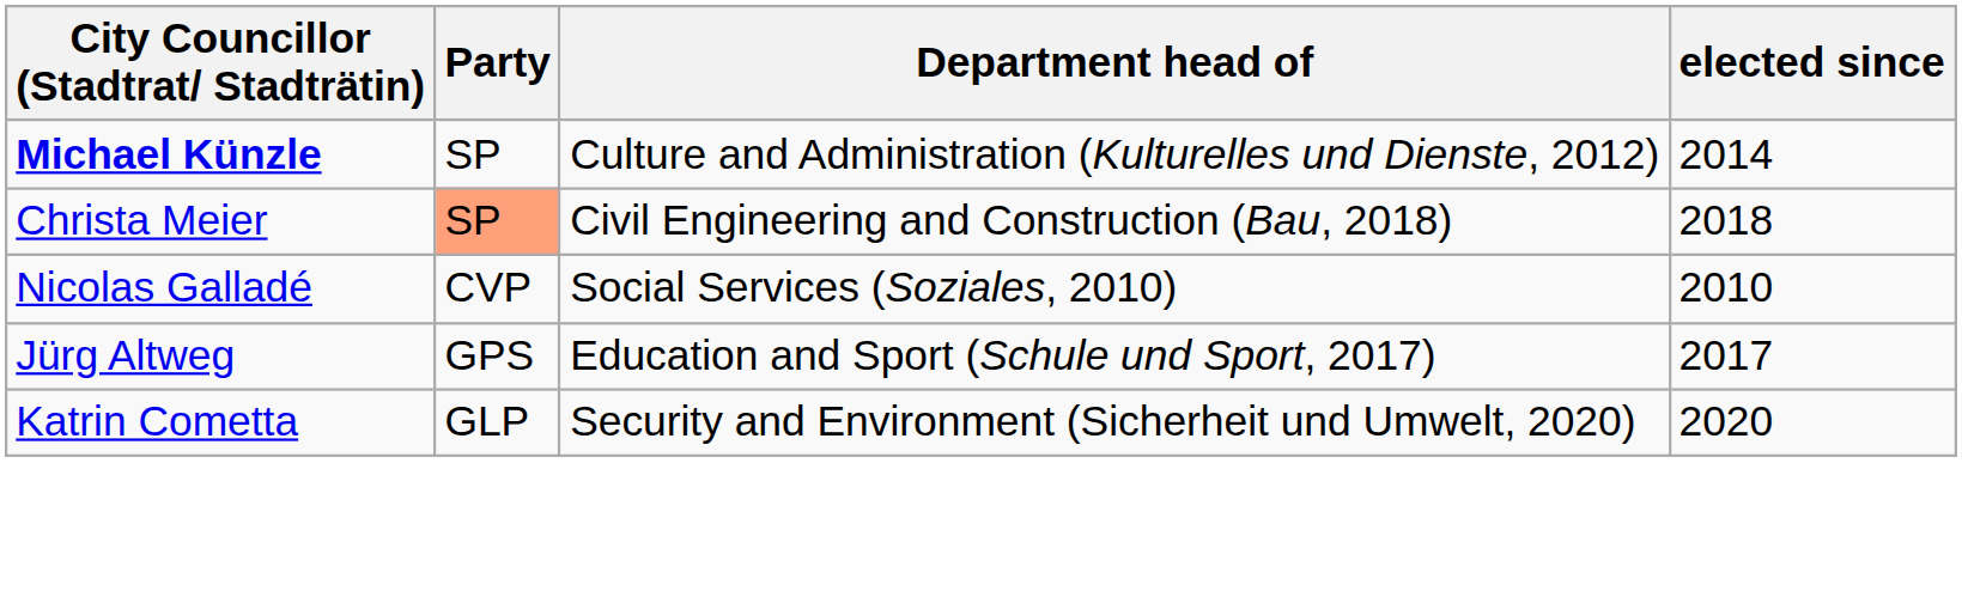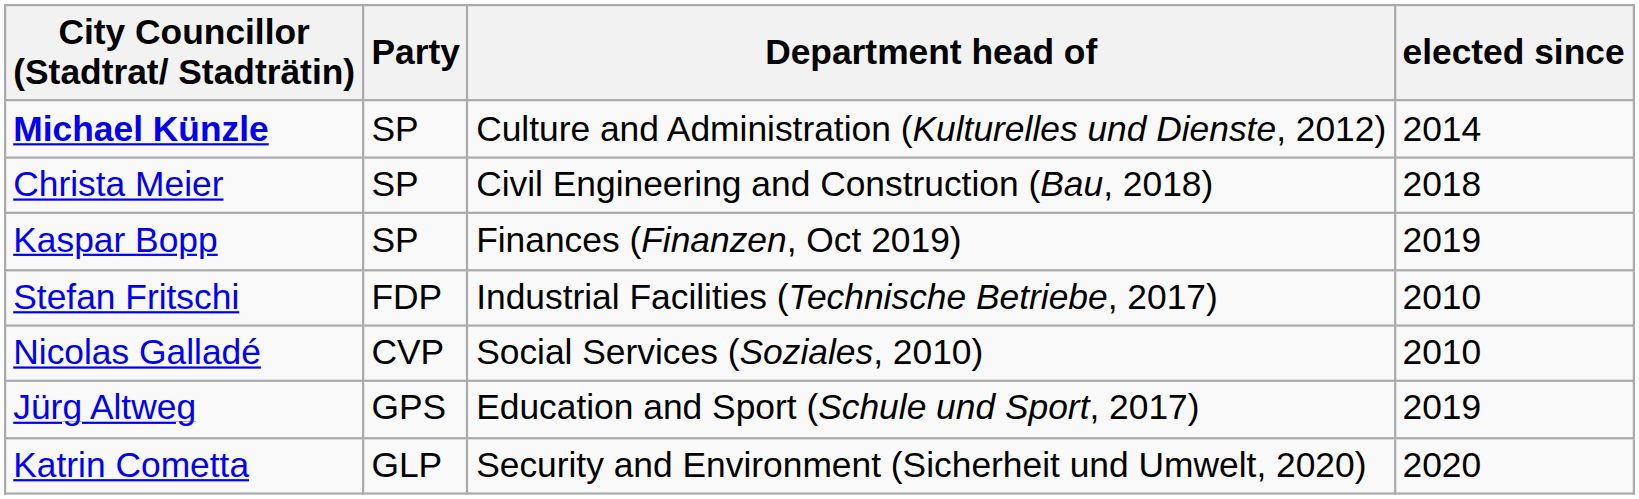 <table class="wikitable">
 <tr>
 <th>City Councillor<br>(Stadtrat/ Stadträtin)</th>
 <th>Party</th>
 <th>Department head of</th>
 <th>elected since</th>
 </tr>
 <tr>
 <td><strong><a href='#'>Michael Künzle</a></strong></td>
 <td> SP</td>
 <td>Culture and Administration (<em>Kulturelles und Dienste</em>, 2012)</td>
 <td>2014</td>
 </tr>
 <tr>
 <td><a href='#'>Christa Meier</a></td>
-<td style="background: lightsalmon;"> SP</td>
+<td> SP</td>
 <td>Civil Engineering and Construction (<em>Bau</em>, 2018)</td>
 <td>2018</td>
+</tr>
+<tr>
+<td><a href='#'>Kaspar Bopp</a></td>
+<td> SP</td>
+<td>Finances (<em>Finanzen</em>, Oct 2019)</td>
+<td>2019</td>
+</tr>
+<tr>
+<td><a href='#'>Stefan Fritschi</a></td>
+<td> FDP</td>
+<td>Industrial Facilities (<em>Technische Betriebe</em>, 2017)</td>
+<td>2010</td>
 </tr>
 <tr>
 <td><a href='#'>Nicolas Galladé</a></td>
 <td> CVP</td>
 <td>Social Services (<em>Soziales</em>, 2010)</td>
 <td>2010</td>
 </tr>
 <tr>
 <td><a href='#'>Jürg Altweg</a></td>
 <td> GPS</td>
 <td>Education and Sport (<em>Schule und Sport</em>, 2017)</td>
-<td>2017</td>
+<td>2019</td>
 </tr>
 <tr>
 <td><a href='#'>Katrin Cometta</a></td>
 <td> GLP</td>
 <td>Security and Environment (Sicherheit und Umwelt, 2020)</td>
 <td>2020</td>
 </tr>
 </table>
